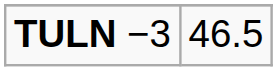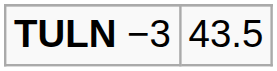 <table class="wikitable">
 <tr align="center">
 </tr>
 <tr align="center">
 <td><strong>TULN</strong> −3</td>
-<td>46.5</td>
+<td>43.5</td>
 </tr>
 </table>
